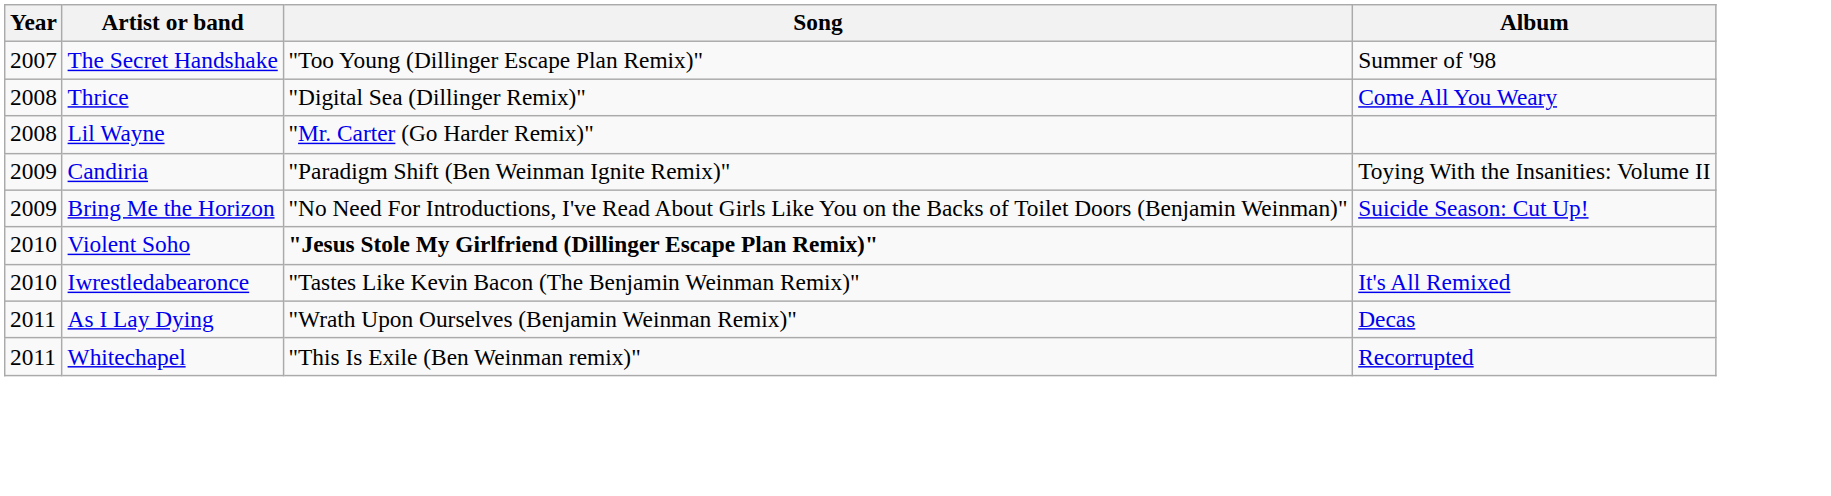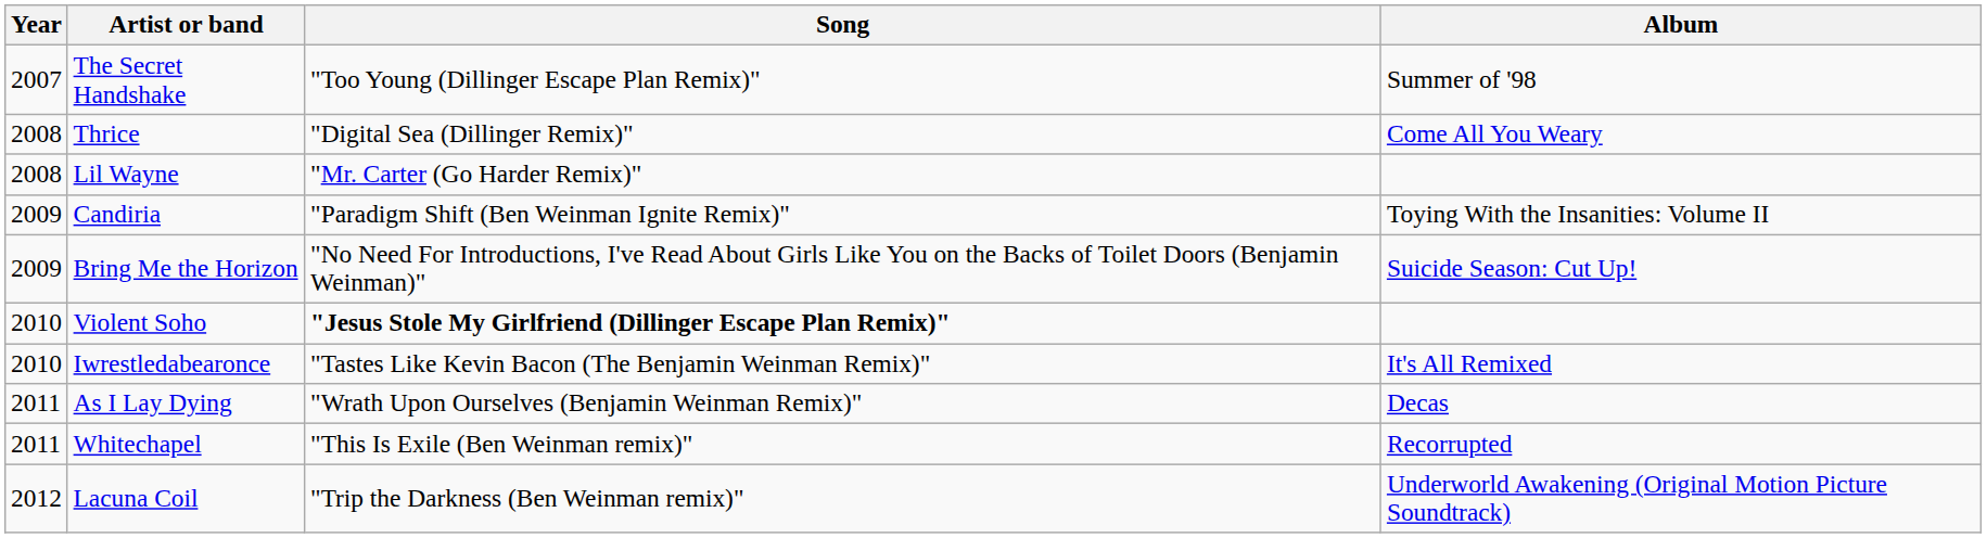 <table class="wikitable">
 <tr>
 <th>Year</th>
 <th>Artist or band</th>
 <th>Song</th>
 <th>Album</th>
 </tr>
 <tr>
 <td>2007</td>
 <td><a href='#'>The Secret Handshake</a></td>
 <td>"Too Young (Dillinger Escape Plan Remix)"</td>
 <td>Summer of '98</td>
 </tr>
 <tr>
 <td>2008</td>
 <td><a href='#'>Thrice</a></td>
 <td>"Digital Sea (Dillinger Remix)"</td>
 <td><a href='#'>Come All You Weary</a></td>
 </tr>
 <tr>
 <td>2008</td>
 <td><a href='#'>Lil Wayne</a></td>
 <td>"<a href='#'>Mr. Carter</a> (Go Harder Remix)"</td>
 <td></td>
 </tr>
 <tr>
 <td>2009</td>
 <td><a href='#'>Candiria</a></td>
 <td>"Paradigm Shift (Ben Weinman Ignite Remix)"</td>
 <td>Toying With the Insanities: Volume II</td>
 </tr>
 <tr>
 <td>2009</td>
 <td><a href='#'>Bring Me the Horizon</a></td>
 <td>"No Need For Introductions, I've Read About Girls Like You on the Backs of Toilet Doors (Benjamin Weinman)"</td>
 <td><a href='#'>Suicide Season: Cut Up!</a></td>
 </tr>
 <tr>
 <td>2010</td>
 <td><a href='#'>Violent Soho</a></td>
 <td><strong>"Jesus Stole My Girlfriend (Dillinger Escape Plan Remix)"</strong></td>
 <td></td>
 </tr>
 <tr>
 <td>2010</td>
 <td><a href='#'>Iwrestledabearonce</a></td>
 <td>"Tastes Like Kevin Bacon (The Benjamin Weinman Remix)"</td>
 <td><a href='#'>It's All Remixed</a></td>
 </tr>
 <tr>
 <td>2011</td>
 <td><a href='#'>As I Lay Dying</a></td>
 <td>"Wrath Upon Ourselves (Benjamin Weinman Remix)"</td>
 <td><a href='#'>Decas</a></td>
 </tr>
 <tr>
 <td>2011</td>
 <td><a href='#'>Whitechapel</a></td>
 <td>"This Is Exile (Ben Weinman remix)"</td>
 <td><a href='#'>Recorrupted</a></td>
 </tr>
+<tr>
+<td>2012</td>
+<td><a href='#'>Lacuna Coil</a></td>
+<td>"Trip the Darkness (Ben Weinman remix)"</td>
+<td><a href='#'>Underworld Awakening (Original Motion Picture Soundtrack)</a></td>
+</tr>
 </table>
